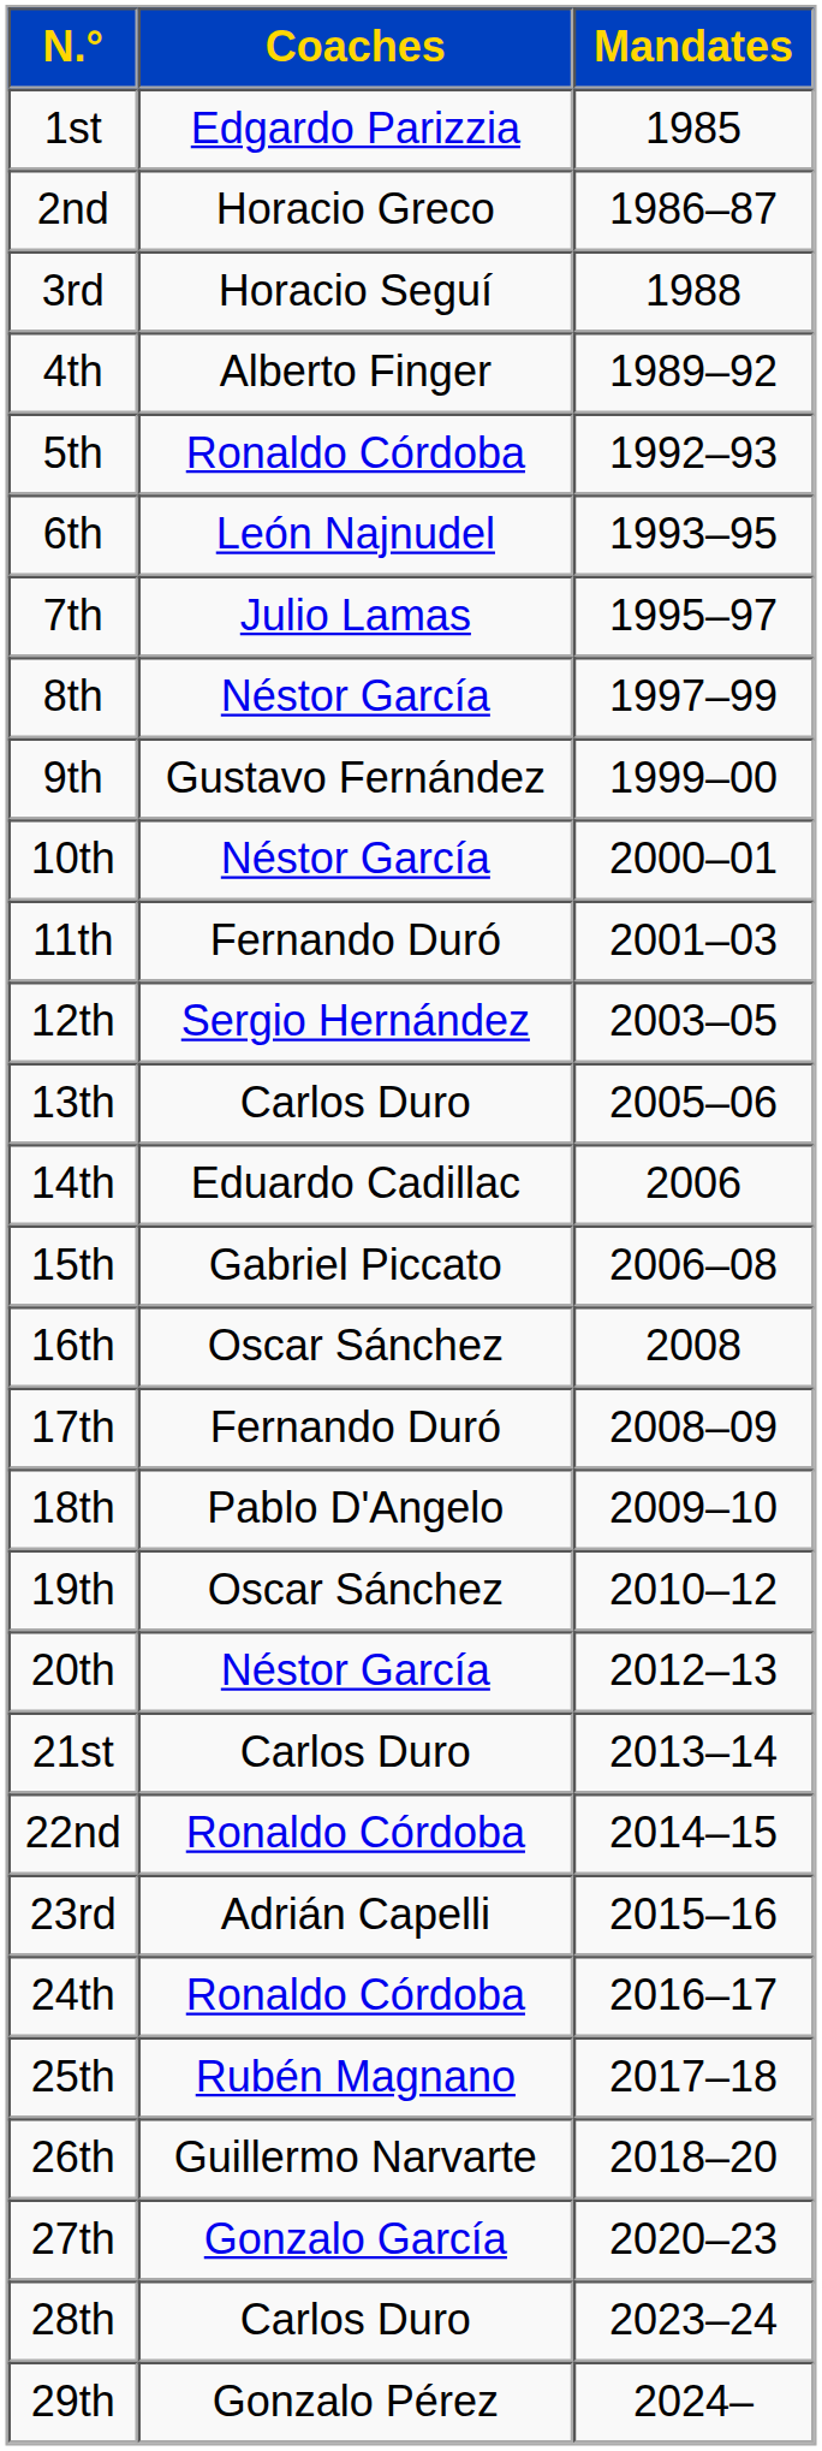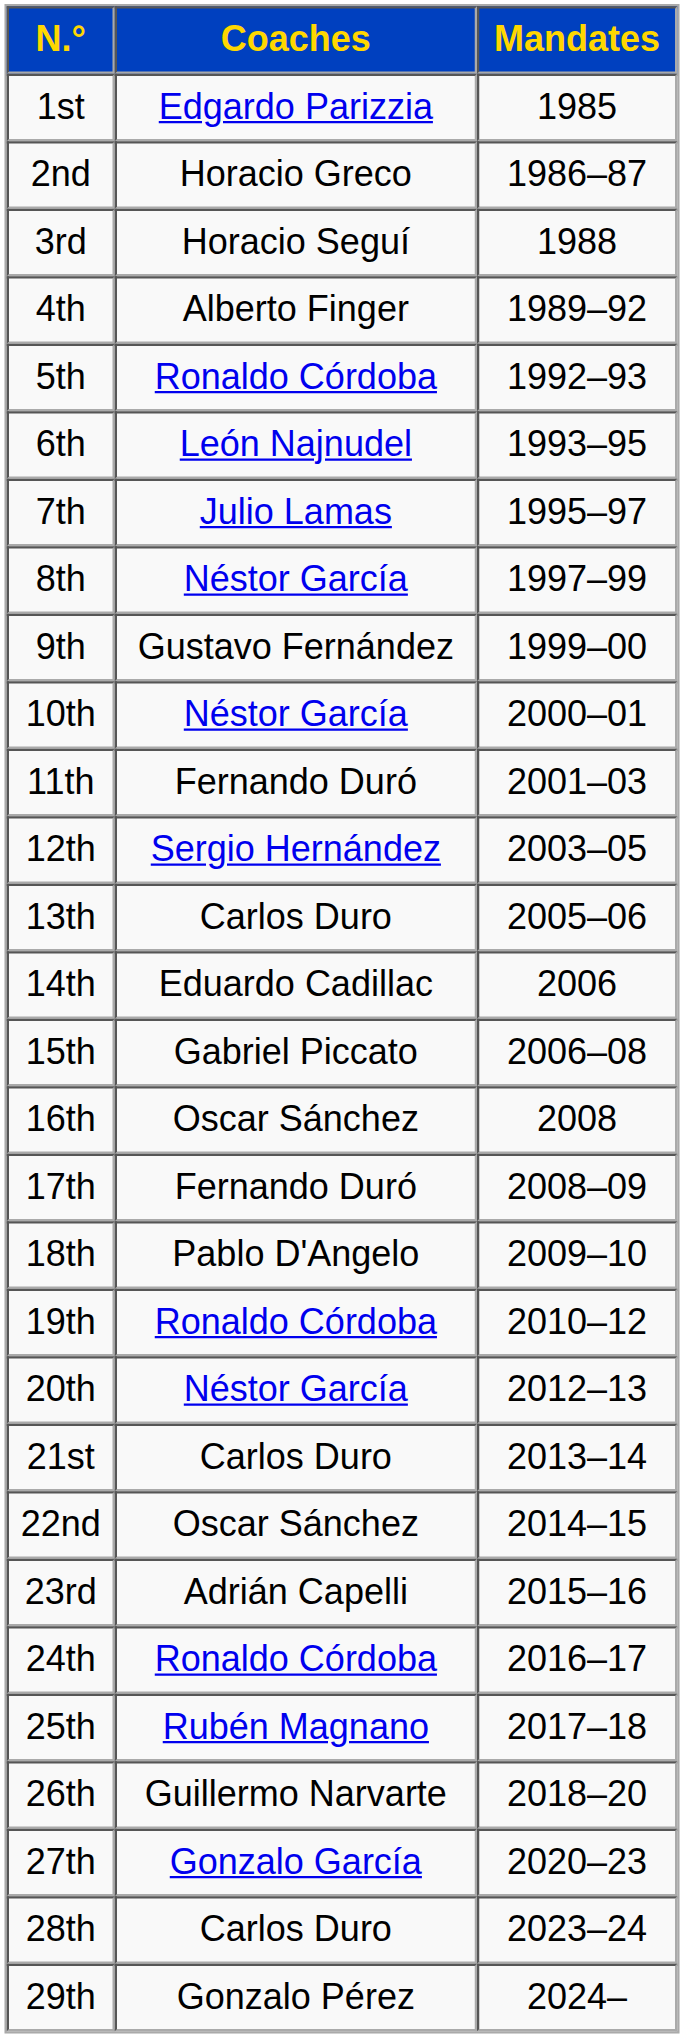 <table align=center width=48% border=1 cellpadding="5" cellspacing="0" style="background: #F9F9F9; border: 1px #AAA solid; border: font-size: 90%; text-align: left;">
 <tr align=center bgcolor=#0040BF style="color:gold;">
 <th width=10%>N.°</th>
 <th width=60%>Coaches</th>
 <th width=30%>Mandates</th>
 </tr>
 <tr align=center>
 <td>1st</td>
 <td><a href='#'>Edgardo Parizzia</a></td>
 <td>1985</td>
 </tr>
 <tr align=center>
 <td>2nd</td>
 <td>Horacio Greco</td>
 <td>1986–87</td>
 </tr>
 <tr align=center>
 <td>3rd</td>
 <td>Horacio Seguí</td>
 <td>1988</td>
 </tr>
 <tr align=center>
 <td>4th</td>
 <td>Alberto Finger</td>
 <td>1989–92</td>
 </tr>
 <tr align=center>
 <td>5th</td>
 <td><a href='#'>Ronaldo Córdoba</a></td>
 <td>1992–93</td>
 </tr>
 <tr align=center>
 <td>6th</td>
 <td><a href='#'>León Najnudel</a></td>
 <td>1993–95</td>
 </tr>
 <tr align=center>
 <td>7th</td>
 <td><a href='#'>Julio Lamas</a></td>
 <td>1995–97</td>
 </tr>
 <tr align=center>
 <td>8th</td>
 <td><a href='#'>Néstor García</a></td>
 <td>1997–99</td>
 </tr>
 <tr align=center>
 <td>9th</td>
 <td>Gustavo Fernández</td>
 <td>1999–00</td>
 </tr>
 <tr align=center>
 <td>10th</td>
 <td><a href='#'>Néstor García</a></td>
 <td>2000–01</td>
 </tr>
 <tr align=center>
 <td>11th</td>
 <td>Fernando Duró</td>
 <td>2001–03</td>
 </tr>
 <tr align=center>
 <td>12th</td>
 <td><a href='#'>Sergio Hernández</a></td>
 <td>2003–05</td>
 </tr>
 <tr align=center>
 <td>13th</td>
 <td>Carlos Duro</td>
 <td>2005–06</td>
 </tr>
 <tr align=center>
 <td>14th</td>
 <td>Eduardo Cadillac</td>
 <td>2006</td>
 </tr>
 <tr align=center>
 <td>15th</td>
 <td>Gabriel Piccato</td>
 <td>2006–08</td>
 </tr>
 <tr align=center>
 <td>16th</td>
 <td>Oscar Sánchez</td>
 <td>2008</td>
 </tr>
 <tr align=center>
 <td>17th</td>
 <td>Fernando Duró</td>
 <td>2008–09</td>
 </tr>
 <tr align=center>
 <td>18th</td>
 <td>Pablo D'Angelo</td>
 <td>2009–10</td>
 </tr>
 <tr align=center>
 <td>19th</td>
-<td>Oscar Sánchez</td>
+<td><a href='#'>Ronaldo Córdoba</a></td>
 <td>2010–12</td>
 </tr>
 <tr align=center>
 <td>20th</td>
 <td><a href='#'>Néstor García</a></td>
 <td>2012–13</td>
 </tr>
 <tr align=center>
 <td>21st</td>
 <td>Carlos Duro</td>
 <td>2013–14</td>
 </tr>
 <tr align=center>
 <td>22nd</td>
-<td><a href='#'>Ronaldo Córdoba</a></td>
+<td>Oscar Sánchez</td>
 <td>2014–15</td>
 </tr>
 <tr align=center>
 <td>23rd</td>
 <td>Adrián Capelli</td>
 <td>2015–16</td>
 </tr>
 <tr align=center>
 <td>24th</td>
 <td><a href='#'>Ronaldo Córdoba</a></td>
 <td>2016–17</td>
 </tr>
 <tr align=center>
 <td>25th</td>
 <td><a href='#'>Rubén Magnano</a></td>
 <td>2017–18</td>
 </tr>
 <tr align=center>
 <td>26th</td>
 <td>Guillermo Narvarte</td>
 <td>2018–20</td>
 </tr>
 <tr align=center>
 <td>27th</td>
 <td><a href='#'>Gonzalo García</a></td>
 <td>2020–23</td>
 </tr>
 <tr align=center>
 <td>28th</td>
 <td>Carlos Duro</td>
 <td>2023–24</td>
 </tr>
 <tr align=center>
 <td>29th</td>
 <td>Gonzalo Pérez</td>
 <td>2024–</td>
 </tr>
 </table>
